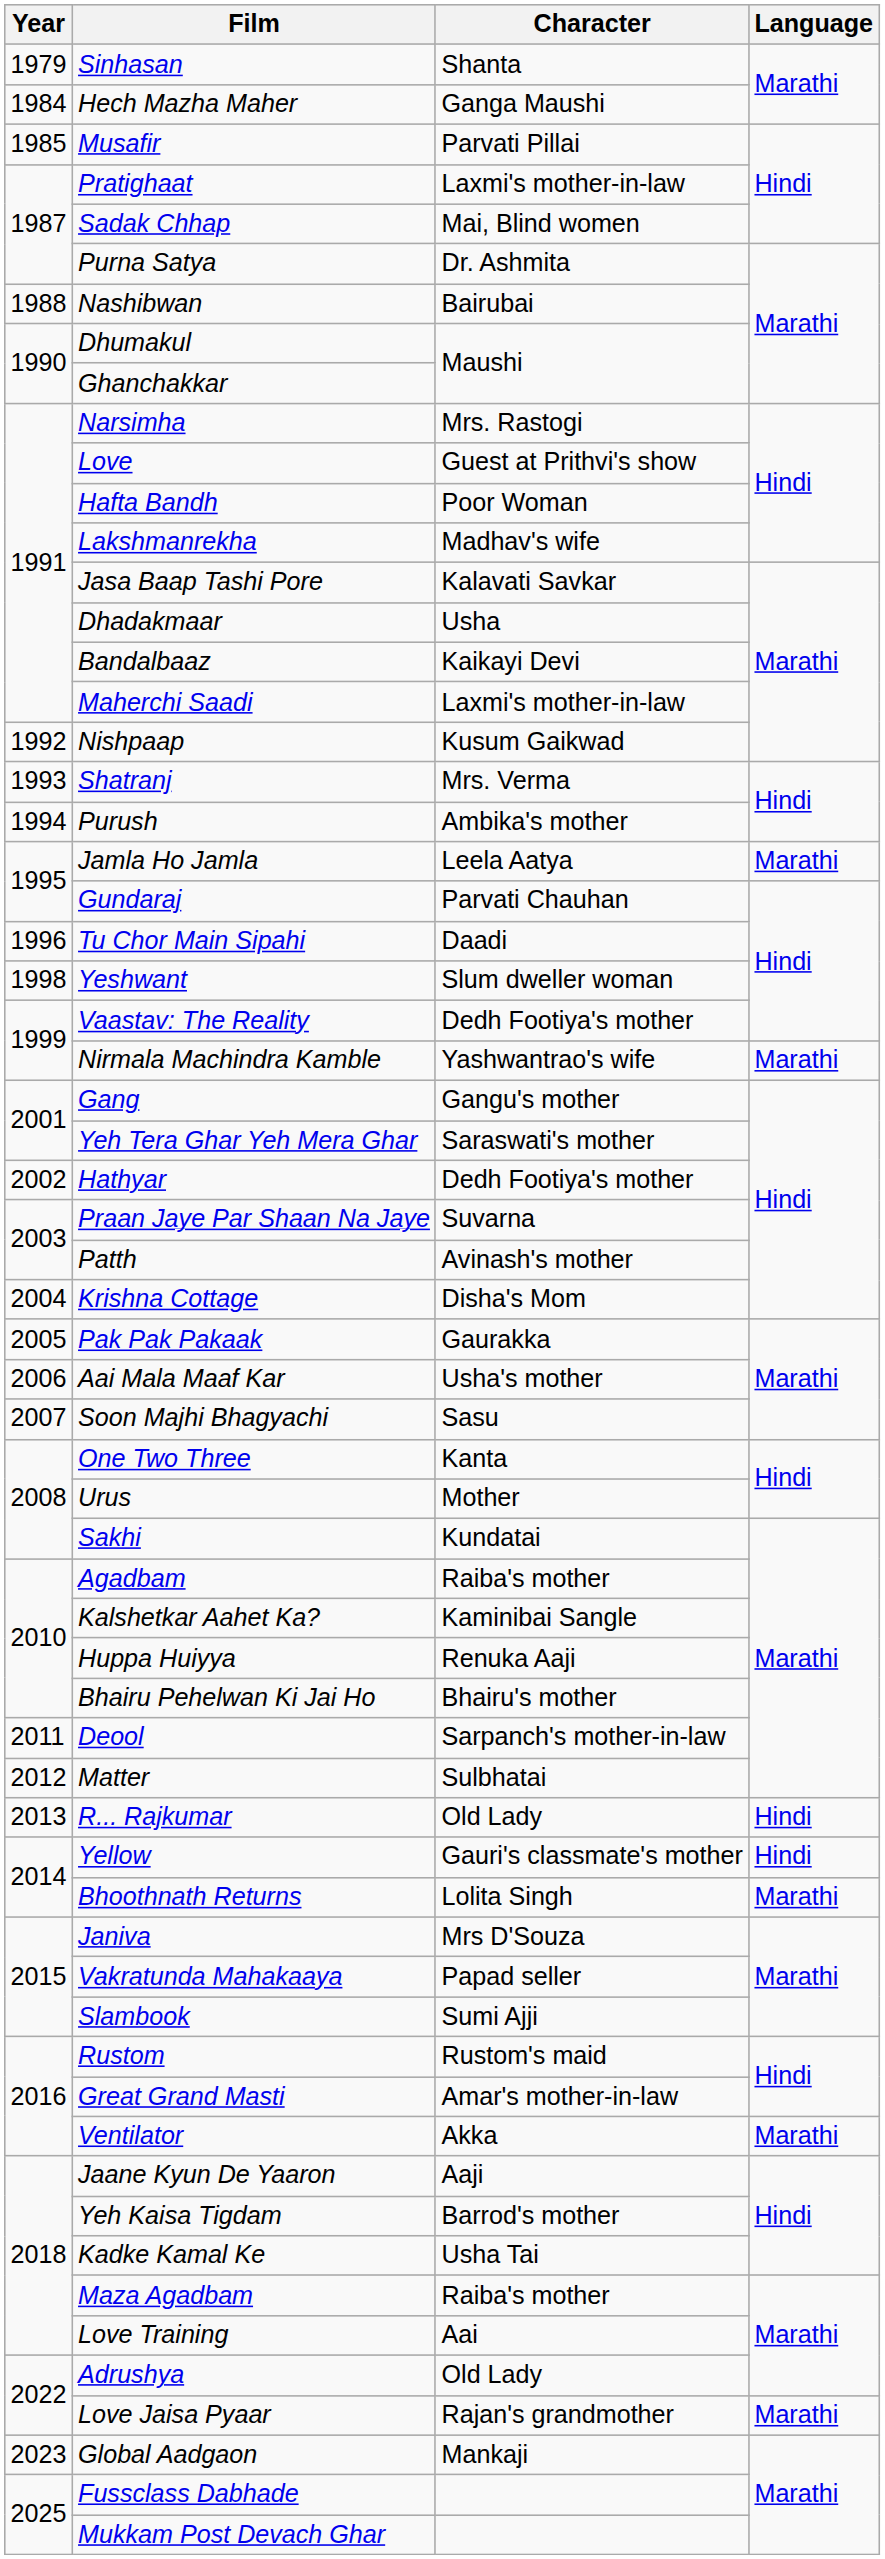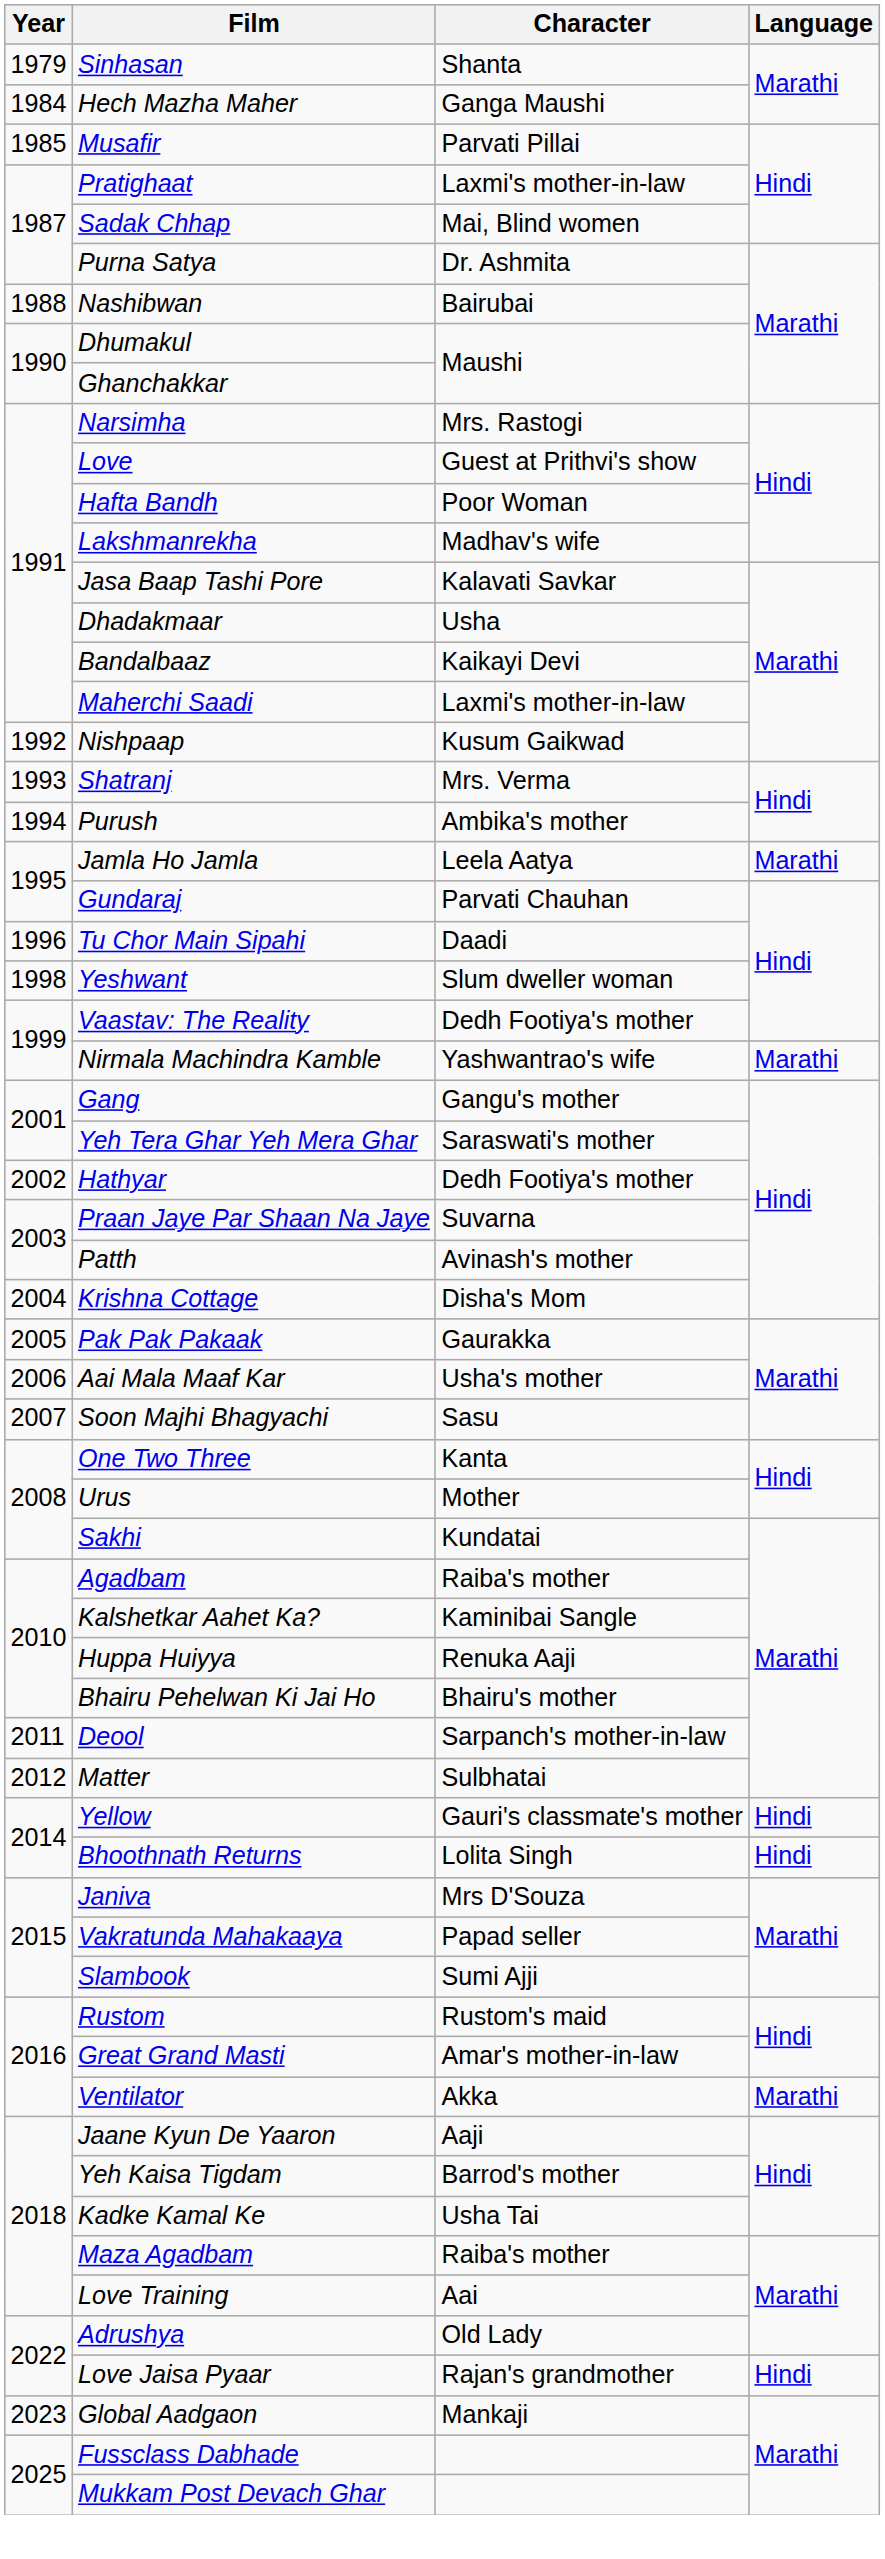 <table class="wikitable sortable">
 <tr>
 <th>Year</th>
 <th>Film</th>
 <th>Character</th>
 <th>Language</th>
 </tr>
 <tr>
 <td>1979</td>
 <td><em><a href='#'>Sinhasan</a></em></td>
 <td>Shanta</td>
 <td rowspan="2"><a href='#'>Marathi</a></td>
 </tr>
 <tr>
 <td>1984</td>
 <td><em>Hech Mazha Maher</em></td>
 <td>Ganga Maushi</td>
 </tr>
 <tr>
 <td>1985</td>
 <td><em><a href='#'>Musafir</a></em></td>
 <td>Parvati Pillai</td>
 <td rowspan="3"><a href='#'>Hindi</a></td>
 </tr>
 <tr>
 <td rowspan="3">1987</td>
 <td><em><a href='#'>Pratighaat</a></em></td>
 <td>Laxmi's mother-in-law</td>
 </tr>
 <tr>
 <td><em><a href='#'>Sadak Chhap</a></em></td>
 <td>Mai, Blind women</td>
 </tr>
 <tr>
 <td><em>Purna Satya</em></td>
 <td>Dr. Ashmita</td>
 <td rowspan="4"><a href='#'>Marathi</a></td>
 </tr>
 <tr>
 <td>1988</td>
 <td><em>Nashibwan</em></td>
 <td>Bairubai</td>
 </tr>
 <tr>
 <td rowspan="2">1990</td>
 <td><em>Dhumakul</em></td>
 <td rowspan="2">Maushi</td>
 </tr>
 <tr>
 <td><em>Ghanchakkar</em></td>
 </tr>
 <tr>
 <td rowspan="8">1991</td>
 <td><em><a href='#'>Narsimha</a></em></td>
 <td>Mrs. Rastogi</td>
 <td rowspan="4"><a href='#'>Hindi</a></td>
 </tr>
 <tr>
 <td><em><a href='#'>Love</a></em></td>
 <td>Guest at Prithvi's show</td>
 </tr>
 <tr>
 <td><em><a href='#'>Hafta Bandh</a></em></td>
 <td>Poor Woman</td>
 </tr>
 <tr>
 <td><em><a href='#'>Lakshmanrekha</a></em></td>
 <td>Madhav's wife</td>
 </tr>
 <tr>
 <td><em>Jasa Baap Tashi Pore</em></td>
 <td>Kalavati Savkar</td>
 <td rowspan="5"><a href='#'>Marathi</a></td>
 </tr>
 <tr>
 <td><em>Dhadakmaar</em></td>
 <td>Usha</td>
 </tr>
 <tr>
 <td><em>Bandalbaaz</em></td>
 <td>Kaikayi Devi</td>
 </tr>
 <tr>
 <td><em><a href='#'>Maherchi Saadi</a></em></td>
 <td>Laxmi's mother-in-law</td>
 </tr>
 <tr>
 <td>1992</td>
 <td><em>Nishpaap</em></td>
 <td>Kusum Gaikwad</td>
 </tr>
 <tr>
 <td>1993</td>
 <td><em><a href='#'>Shatranj</a></em></td>
 <td>Mrs. Verma</td>
 <td rowspan="2"><a href='#'>Hindi</a></td>
 </tr>
 <tr>
 <td>1994</td>
 <td><em>Purush</em></td>
 <td>Ambika's mother</td>
 </tr>
 <tr>
 <td rowspan="2">1995</td>
 <td><em>Jamla Ho Jamla</em></td>
 <td>Leela Aatya</td>
 <td><a href='#'>Marathi</a></td>
 </tr>
 <tr>
 <td><em><a href='#'>Gundaraj</a></em></td>
 <td>Parvati Chauhan</td>
 <td rowspan="4"><a href='#'>Hindi</a></td>
 </tr>
 <tr>
 <td>1996</td>
 <td><em><a href='#'>Tu Chor Main Sipahi</a></em></td>
 <td>Daadi</td>
 </tr>
 <tr>
 <td>1998</td>
 <td><em><a href='#'>Yeshwant</a></em></td>
 <td>Slum dweller woman</td>
 </tr>
 <tr>
 <td rowspan="2">1999</td>
 <td><em><a href='#'>Vaastav: The Reality</a></em></td>
 <td>Dedh Footiya's mother</td>
 </tr>
 <tr>
 <td><em>Nirmala Machindra Kamble</em></td>
 <td>Yashwantrao's wife</td>
 <td><a href='#'>Marathi</a></td>
 </tr>
 <tr>
 <td rowspan="2">2001</td>
 <td><em><a href='#'>Gang</a></em></td>
 <td>Gangu's mother</td>
 <td rowspan="6"><a href='#'>Hindi</a></td>
 </tr>
 <tr>
 <td><em><a href='#'>Yeh Tera Ghar Yeh Mera Ghar</a></em></td>
 <td>Saraswati's mother</td>
 </tr>
 <tr>
 <td>2002</td>
 <td><em><a href='#'>Hathyar</a></em></td>
 <td>Dedh Footiya's mother</td>
 </tr>
 <tr>
 <td rowspan="2">2003</td>
 <td><em><a href='#'>Praan Jaye Par Shaan Na Jaye</a></em></td>
 <td>Suvarna</td>
 </tr>
 <tr>
 <td><em>Patth</em></td>
 <td>Avinash's mother</td>
 </tr>
 <tr>
 <td>2004</td>
 <td><em><a href='#'>Krishna Cottage</a></em></td>
 <td>Disha's Mom</td>
 </tr>
 <tr>
 <td>2005</td>
 <td><em><a href='#'>Pak Pak Pakaak</a></em></td>
 <td>Gaurakka</td>
 <td rowspan="3"><a href='#'>Marathi</a></td>
 </tr>
 <tr>
 <td>2006</td>
 <td><em>Aai Mala Maaf Kar</em></td>
 <td>Usha's mother</td>
 </tr>
 <tr>
 <td>2007</td>
 <td><em>Soon Majhi Bhagyachi</em></td>
 <td>Sasu</td>
 </tr>
 <tr>
 <td rowspan="3">2008</td>
 <td><em><a href='#'>One Two Three</a></em></td>
 <td>Kanta</td>
 <td rowspan="2"><a href='#'>Hindi</a></td>
 </tr>
 <tr>
 <td><em>Urus</em></td>
 <td>Mother</td>
 </tr>
 <tr>
 <td><a href='#'><em>Sakhi</em></a></td>
 <td>Kundatai</td>
 <td rowspan="7"><a href='#'>Marathi</a></td>
 </tr>
 <tr>
 <td rowspan="4">2010</td>
 <td><em><a href='#'>Agadbam</a></em></td>
 <td>Raiba's mother</td>
 </tr>
 <tr>
 <td><em>Kalshetkar Aahet Ka?</em></td>
 <td>Kaminibai Sangle</td>
 </tr>
 <tr>
 <td><em>Huppa Huiyya</em></td>
 <td>Renuka Aaji</td>
 </tr>
 <tr>
 <td><em>Bhairu Pehelwan Ki Jai Ho</em></td>
 <td>Bhairu's mother</td>
 </tr>
 <tr>
 <td>2011</td>
 <td><em><a href='#'>Deool</a></em></td>
 <td>Sarpanch's mother-in-law</td>
 </tr>
 <tr>
 <td>2012</td>
 <td><em>Matter</em></td>
 <td>Sulbhatai</td>
 </tr>
 <tr>
-<td>2013</td>
-<td><em><a href='#'>R... Rajkumar</a></em></td>
-<td>Old Lady</td>
-<td><a href='#'>Hindi</a></td>
-</tr>
-<tr>
 <td rowspan="2">2014</td>
 <td><em><a href='#'>Yellow</a></em></td>
 <td>Gauri's classmate's mother</td>
 <td><a href='#'>Hindi</a></td>
 </tr>
 <tr>
 <td><em><a href='#'>Bhoothnath Returns</a></em></td>
 <td>Lolita Singh</td>
-<td><a href='#'>Marathi</a></td>
+<td><a href='#'>Hindi</a></td>
 </tr>
 <tr>
 <td rowspan="3">2015</td>
 <td><em><a href='#'>Janiva</a></em></td>
 <td>Mrs D'Souza</td>
 <td rowspan="3"><a href='#'>Marathi</a></td>
 </tr>
 <tr>
 <td><em><a href='#'>Vakratunda Mahakaaya</a></em></td>
 <td>Papad seller</td>
 </tr>
 <tr>
 <td><em><a href='#'>Slambook</a></em></td>
 <td>Sumi Ajji</td>
 </tr>
 <tr>
 <td rowspan="3">2016</td>
 <td><em><a href='#'>Rustom</a></em></td>
 <td>Rustom's maid</td>
 <td rowspan="2"><a href='#'>Hindi</a></td>
 </tr>
 <tr>
 <td><em><a href='#'>Great Grand Masti</a></em></td>
 <td>Amar's mother-in-law</td>
 </tr>
 <tr>
 <td><em><a href='#'>Ventilator</a></em></td>
 <td>Akka</td>
 <td><a href='#'>Marathi</a></td>
 </tr>
 <tr>
 <td rowspan="5">2018</td>
 <td><em>Jaane Kyun De Yaaron</em></td>
 <td>Aaji</td>
 <td rowspan="3"><a href='#'>Hindi</a></td>
 </tr>
 <tr>
 <td><em>Yeh Kaisa Tigdam</em></td>
 <td>Barrod's mother</td>
 </tr>
 <tr>
 <td><em>Kadke Kamal Ke</em></td>
 <td>Usha Tai</td>
 </tr>
 <tr>
 <td><em><a href='#'>Maza Agadbam</a></em></td>
 <td>Raiba's mother</td>
 <td rowspan="3"><a href='#'>Marathi</a></td>
 </tr>
 <tr>
 <td><em>Love Training</em></td>
 <td>Aai</td>
 </tr>
 <tr>
 <td rowspan="2">2022</td>
 <td><em><a href='#'>Adrushya</a></em></td>
 <td>Old Lady</td>
 </tr>
 <tr>
 <td><em>Love Jaisa Pyaar</em></td>
 <td>Rajan's grandmother</td>
-<td><a href='#'>Marathi</a></td>
+<td><a href='#'>Hindi</a></td>
 </tr>
 <tr>
 <td>2023</td>
 <td><em>Global Aadgaon</em></td>
 <td>Mankaji</td>
 <td rowspan="3"><a href='#'>Marathi</a></td>
 </tr>
 <tr>
 <td rowspan="2">2025</td>
 <td><em><a href='#'>Fussclass Dabhade</a></em></td>
 <td></td>
 </tr>
 <tr>
 <td><em><a href='#'>Mukkam Post Devach Ghar</a></em></td>
 <td></td>
 </tr>
 </table>
